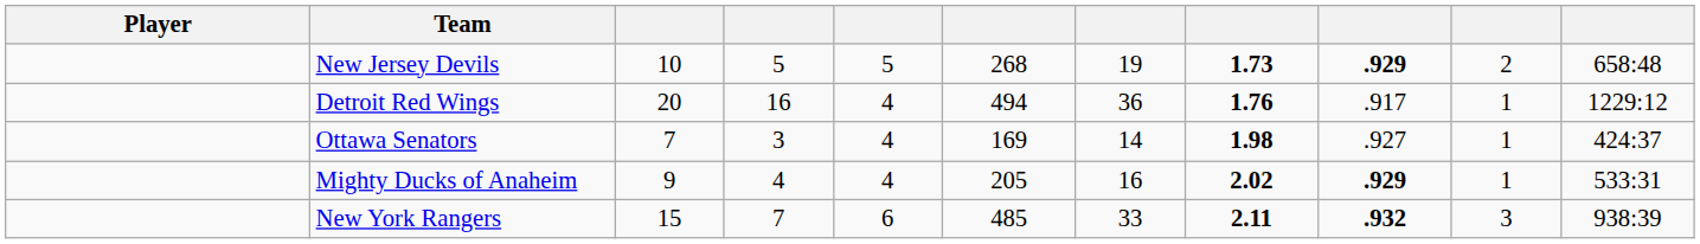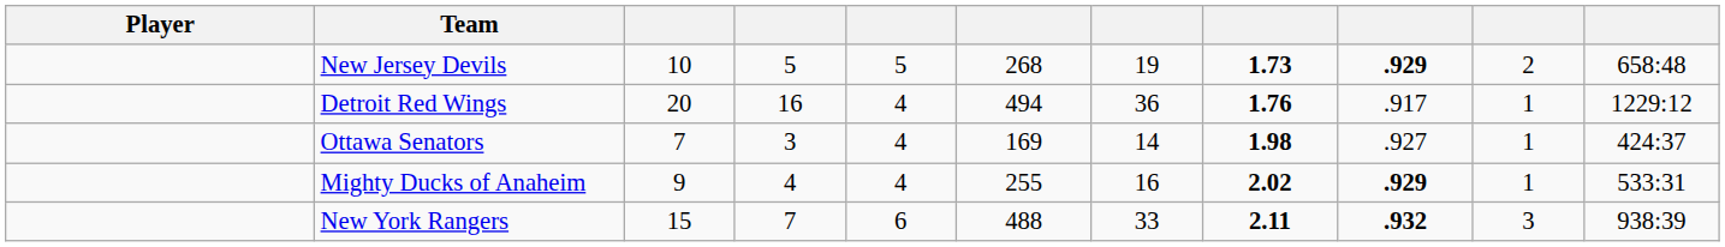 <table style="padding:3px; border-spacing:0; text-align:center;" class="wikitable sortable">
 <tr>
 <th style="width:12em">Player</th>
 <th style="width:12em">Team</th>
 <th style="width:4em"></th>
 <th style="width:4em"></th>
 <th style="width:4em"></th>
 <th style="width:5em"></th>
 <th style="width:4em"></th>
 <th style="width:5em"></th>
 <th style="width:5em"></th>
 <th style="width:4em"></th>
 <th style="width:5em"></th>
 </tr>
 <tr>
 <td align=left></td>
 <td align=left><a href='#'>New Jersey Devils</a></td>
 <td>10</td>
 <td>5</td>
 <td>5</td>
 <td>268</td>
 <td>19</td>
 <td><strong>1.73</strong></td>
 <td><strong>.929</strong></td>
 <td>2</td>
 <td> 658:48</td>
 </tr>
 <tr>
 <td align=left></td>
 <td align=left><a href='#'>Detroit Red Wings</a></td>
 <td>20</td>
 <td>16</td>
 <td>4</td>
 <td>494</td>
 <td>36</td>
 <td><strong>1.76</strong></td>
 <td>.917</td>
 <td>1</td>
 <td> 1229:12</td>
 </tr>
 <tr>
 <td align=left></td>
 <td align=left><a href='#'>Ottawa Senators</a></td>
 <td>7</td>
 <td>3</td>
 <td>4</td>
 <td>169</td>
 <td>14</td>
 <td><strong>1.98</strong></td>
 <td>.927</td>
 <td>1</td>
 <td> 424:37</td>
 </tr>
 <tr>
 <td align=left></td>
 <td align=left><a href='#'>Mighty Ducks of Anaheim</a></td>
 <td>9</td>
 <td>4</td>
 <td>4</td>
-<td>205</td>
+<td>255</td>
 <td>16</td>
 <td><strong>2.02</strong></td>
 <td><strong>.929</strong></td>
 <td>1</td>
 <td> 533:31</td>
 </tr>
 <tr>
 <td align=left></td>
 <td align=left><a href='#'>New York Rangers</a></td>
 <td>15</td>
 <td>7</td>
 <td>6</td>
-<td>485</td>
+<td>488</td>
 <td>33</td>
 <td><strong>2.11</strong></td>
 <td><strong>.932</strong></td>
 <td>3</td>
 <td> 938:39</td>
 </tr>
 </table>
